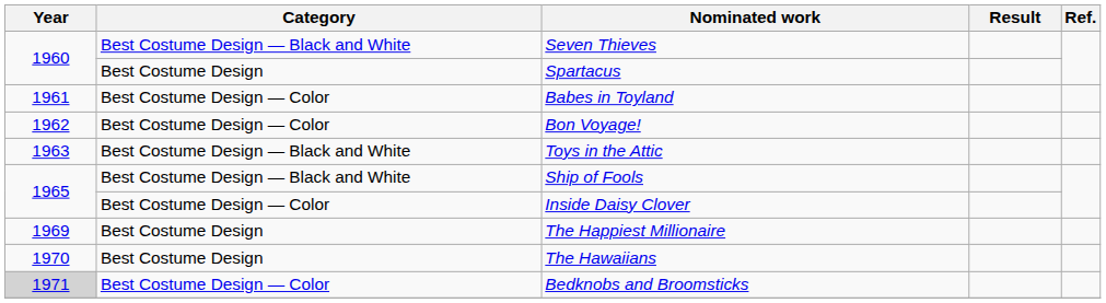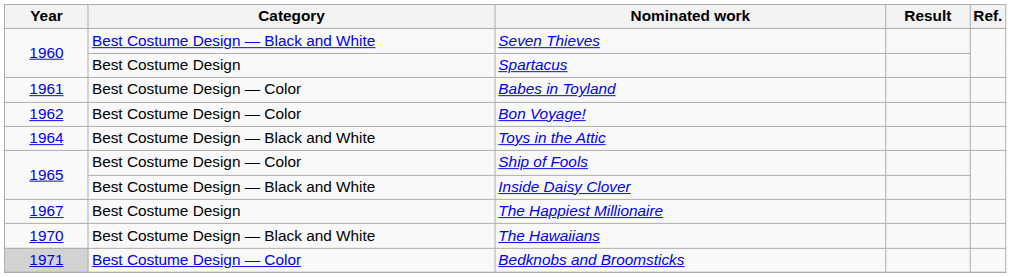 <table class=wikitable>
 <tr>
 <th scope="col" style="width:5em;">Year</th>
 <th scope="col" style="width:26em;">Category</th>
 <th scope="col" style="width:25em;">Nominated work</th>
 <th scope="col" style="width:5em;">Result</th>
 <th>Ref.</th>
 </tr>
 <tr>
 <td rowspan="2", style="text-align:center;"><a href='#'>1960</a></td>
 <td><a href='#'>Best Costume Design — Black and White</a></td>
 <td><em><a href='#'>Seven Thieves</a></em></td>
 <td></td>
 <td rowspan="2", style="text-align:center;"></td>
 </tr>
 <tr>
 <td>Best Costume Design</td>
 <td><em><a href='#'>Spartacus</a></em></td>
 <td></td>
 </tr>
 <tr>
 <td style="text-align:center;"><a href='#'>1961</a></td>
 <td>Best Costume Design — Color</td>
 <td><em><a href='#'>Babes in Toyland</a></em></td>
 <td></td>
 <td style="text-align:center;"></td>
 </tr>
 <tr>
 <td style="text-align:center;"><a href='#'>1962</a></td>
 <td>Best Costume Design — Color</td>
 <td><em><a href='#'>Bon Voyage!</a></em></td>
 <td></td>
 <td style="text-align:center;"></td>
 </tr>
 <tr>
-<td style="text-align:center;"><a href='#'>1963</a></td>
+<td style="text-align:center;"><a href='#'>1964</a></td>
 <td>Best Costume Design — Black and White</td>
 <td><em><a href='#'>Toys in the Attic</a></em></td>
 <td></td>
 <td style="text-align:center;"></td>
 </tr>
 <tr>
 <td style="text-align:center;" rowspan="2"><a href='#'>1965</a></td>
-<td>Best Costume Design — Black and White</td>
+<td>Best Costume Design — Color</td>
 <td><em><a href='#'>Ship of Fools</a></em></td>
 <td></td>
 <td rowspan=2, style="text-align:center;"></td>
 </tr>
 <tr>
-<td>Best Costume Design — Color</td>
+<td>Best Costume Design — Black and White</td>
 <td><em><a href='#'>Inside Daisy Clover</a></em></td>
 <td></td>
 </tr>
 <tr>
-<td style="text-align:center;"><a href='#'>1969</a></td>
+<td style="text-align:center;"><a href='#'>1967</a></td>
 <td>Best Costume Design</td>
 <td><em><a href='#'>The Happiest Millionaire</a></em></td>
 <td></td>
 <td style="text-align:center;"></td>
 </tr>
 <tr>
 <td style="text-align:center;"><a href='#'>1970</a></td>
-<td>Best Costume Design</td>
+<td>Best Costume Design — Black and White</td>
 <td><em><a href='#'>The Hawaiians</a></em></td>
 <td></td>
 <td style="text-align:center;"></td>
 </tr>
 <tr>
 <td style="background: lightgrey; text-align:center;"><a href='#'>1971</a></td>
 <td><a href='#'>Best Costume Design — Color</a></td>
 <td><em><a href='#'>Bedknobs and Broomsticks</a></em></td>
 <td></td>
 <td style="text-align:center;"></td>
 </tr>
 <tr>
 </tr>
 </table>
